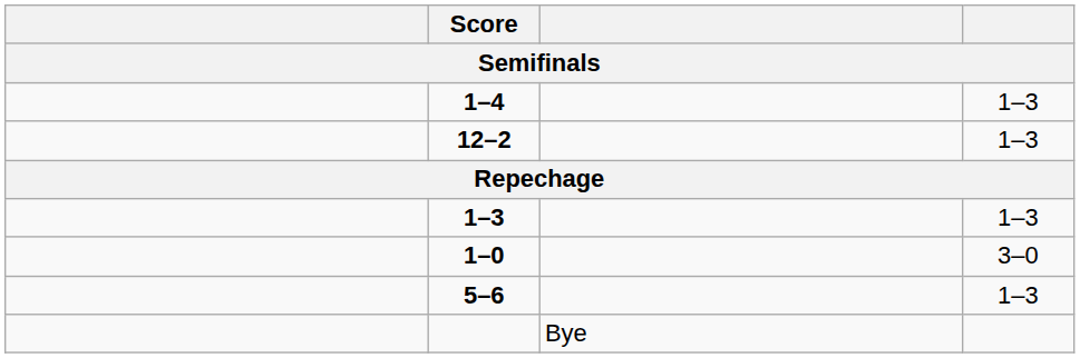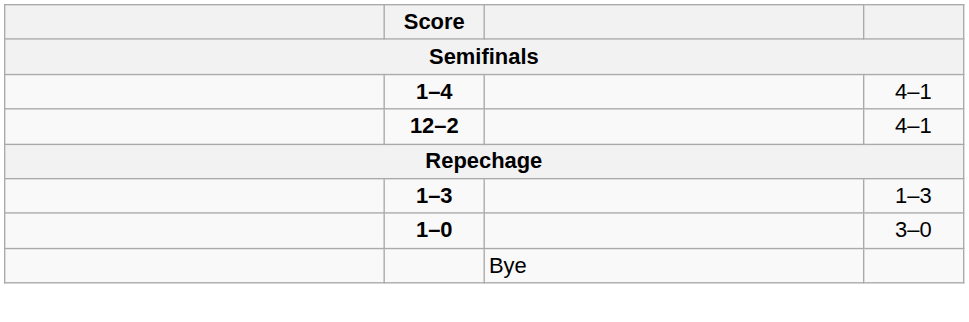 <table class="wikitable" style="text-align: left; ">
 <tr>
 <th align="right" width="270"></th>
 <th width="65">Score</th>
 <th align="left" width="270"></th>
 <th width="65"></th>
 </tr>
 <tr>
 <th colspan=4>Semifinals</th>
 </tr>
 <tr>
 <td></td>
 <td align="center"><strong>1–4</strong></td>
 <td><strong></strong></td>
-<td align=center>1–3 <strong></strong></td>
+<td align=center>4–1 <strong></strong></td>
 </tr>
 <tr>
 <td><strong></strong></td>
 <td align="center"><strong>12–2</strong></td>
 <td></td>
-<td align=center>1–3 <strong></strong></td>
+<td align=center>4–1 <strong></strong></td>
 </tr>
 <tr>
 <th colspan=4>Repechage</th>
 </tr>
 <tr>
 <td></td>
 <td align="center"><strong>1–3</strong></td>
 <td><strong></strong></td>
 <td align=center>1–3 <strong></strong></td>
 </tr>
 <tr>
 <td><strong></strong></td>
 <td align="center"><strong>1–0</strong></td>
 <td></td>
 <td align=center>3–0 <strong></strong></td>
 </tr>
 <tr>
-<td></td>
-<td align="center"><strong>5–6</strong></td>
-<td><strong></strong></td>
-<td align=center>1–3 <strong></strong></td>
-</tr>
-<tr>
 <td><strong></strong></td>
 <td></td>
 <td>Bye</td>
 <td></td>
 </tr>
 </table>
